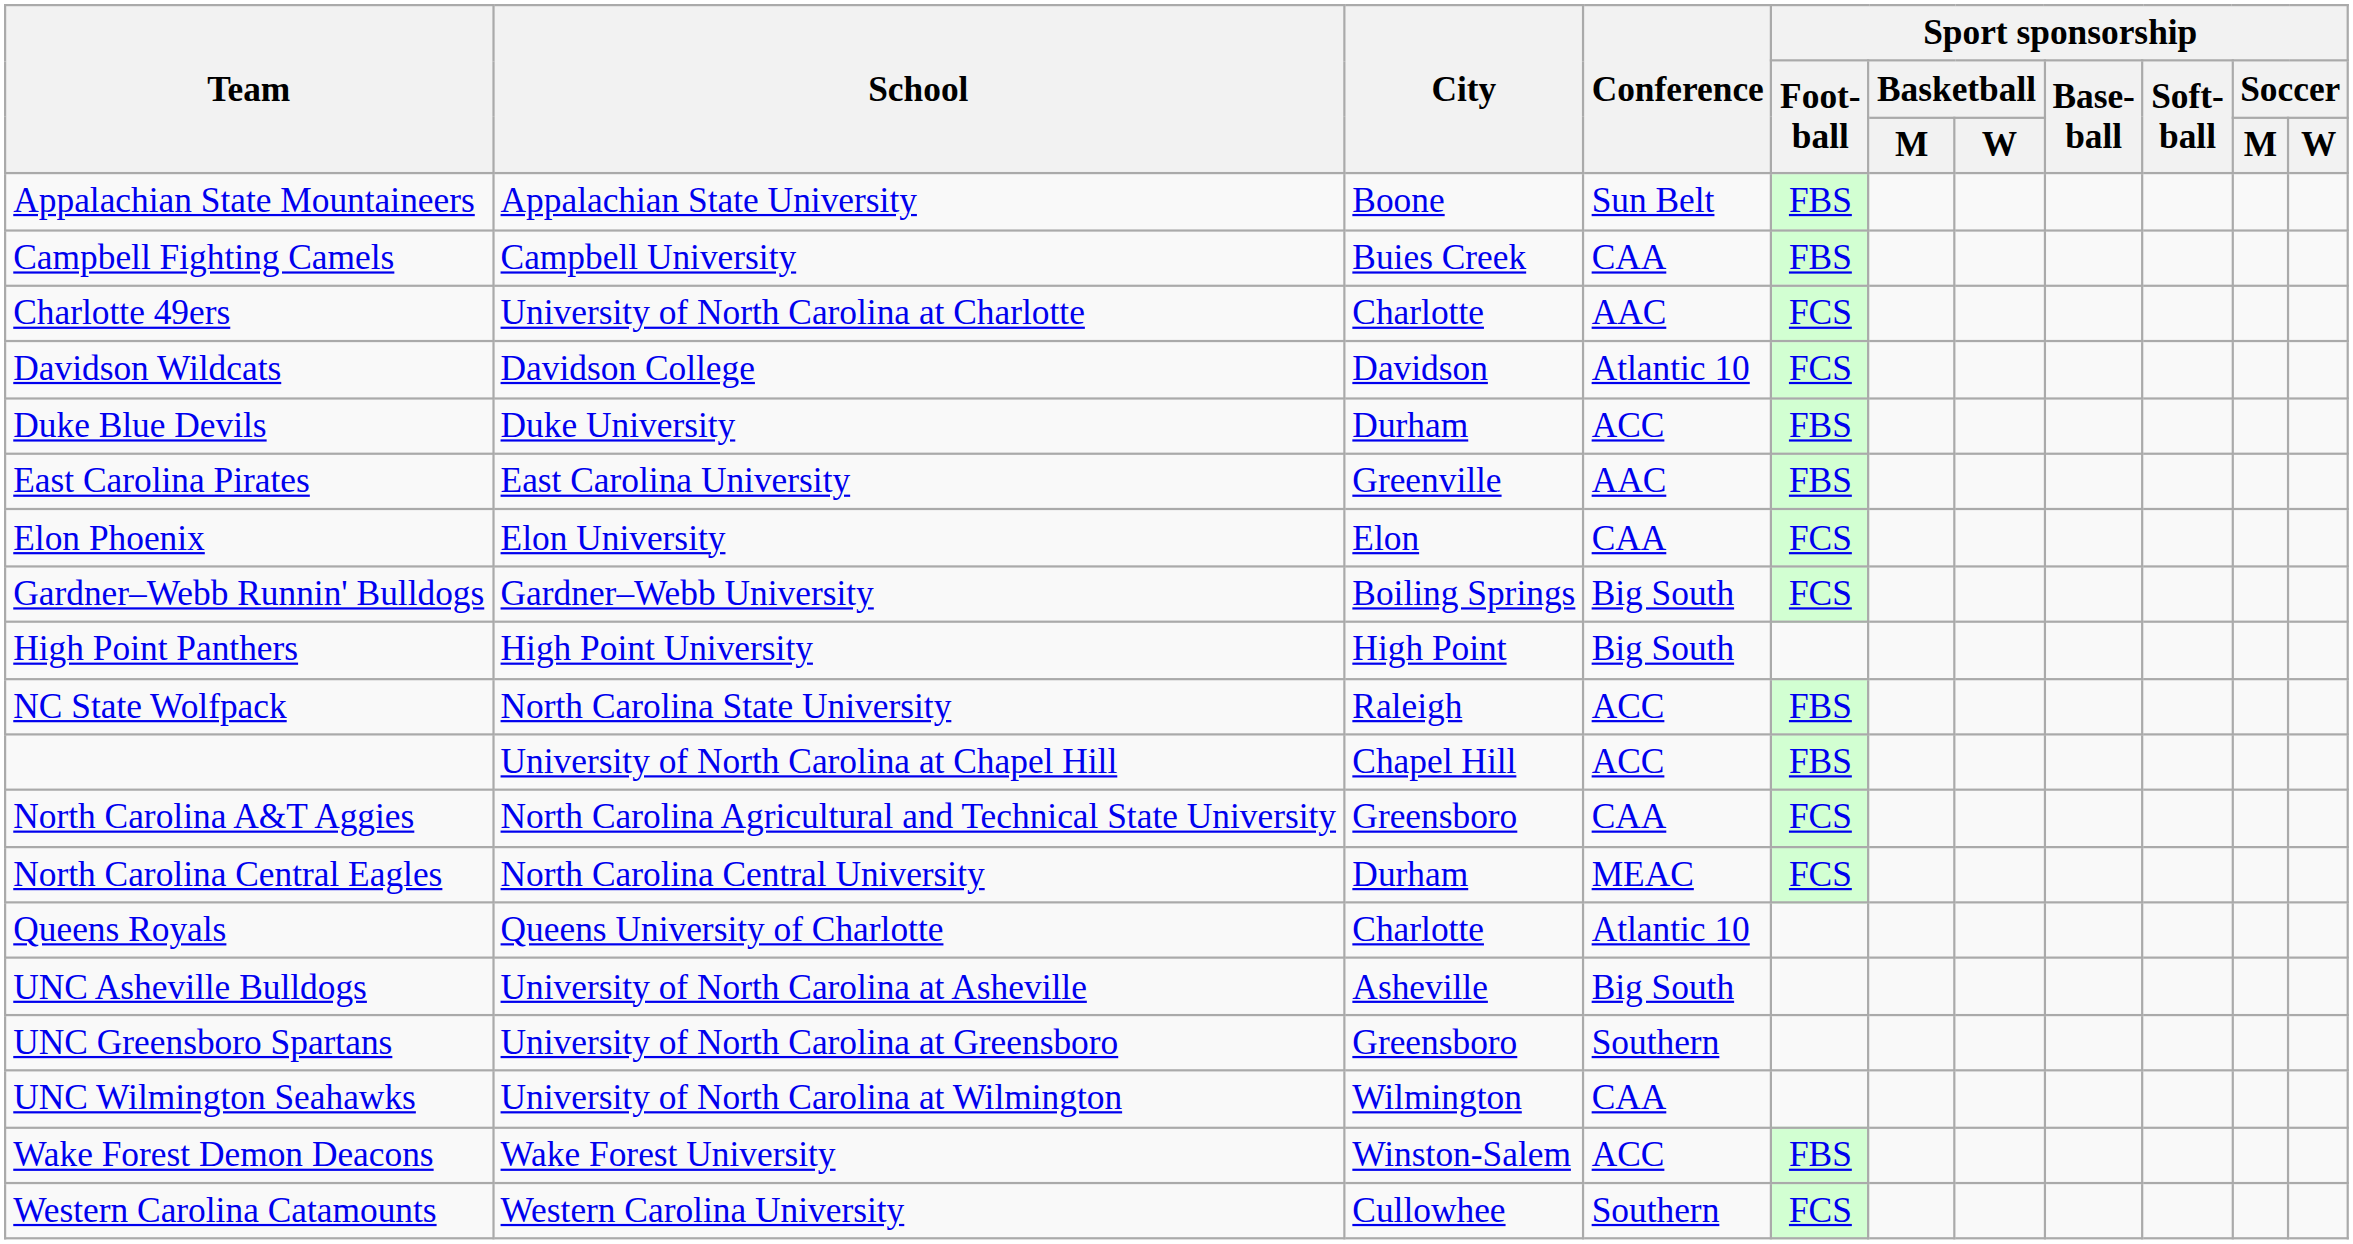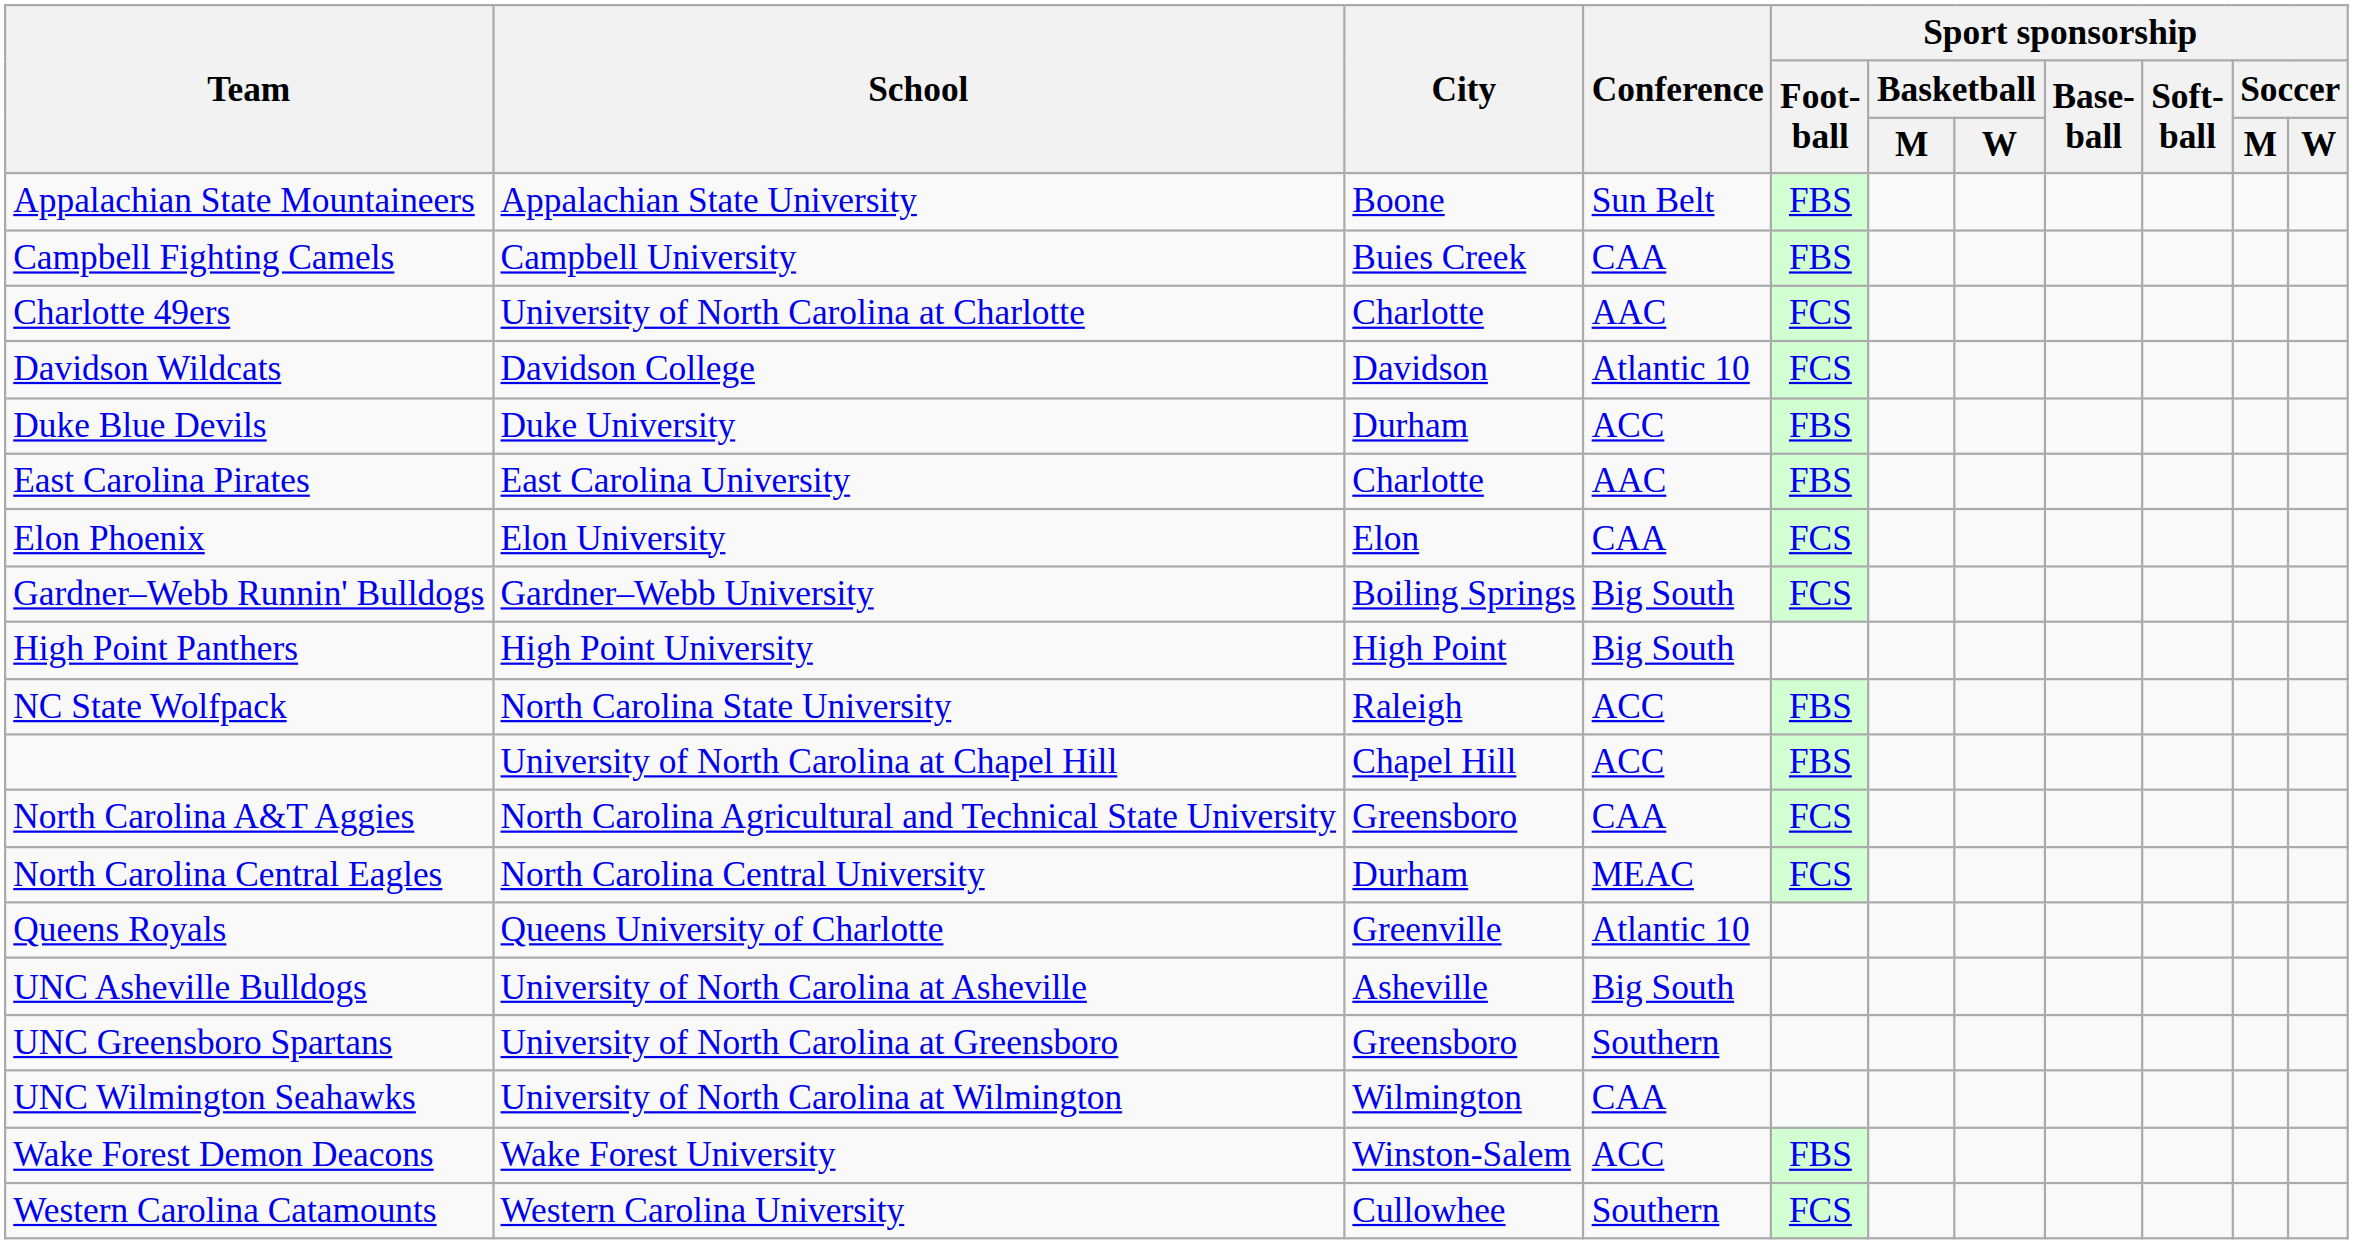 <table class="sortable wikitable">
 <tr>
 <th rowspan=3>Team</th>
 <th rowspan=3>School</th>
 <th rowspan=3>City</th>
 <th rowspan=3>Conference</th>
 <th colspan=7>Sport sponsorship</th>
 </tr>
 <tr>
 <th rowspan=2>Foot-<br>ball</th>
 <th colspan=2>Basketball</th>
 <th rowspan=2>Base-<br>ball</th>
 <th rowspan=2>Soft-<br>ball</th>
 <th colspan=2>Soccer</th>
 </tr>
 <tr>
 <th>M</th>
 <th>W</th>
 <th>M</th>
 <th>W</th>
 </tr>
 <tr>
 <td><a href='#'>Appalachian State Mountaineers</a></td>
 <td><a href='#'>Appalachian State University</a></td>
 <td><a href='#'>Boone</a></td>
 <td><a href='#'>Sun Belt</a></td>
 <td style="background:#D2FFD2; text-align:center"><a href='#'>FBS</a></td>
 <td></td>
 <td></td>
 <td></td>
 <td></td>
 <td></td>
 <td></td>
 </tr>
 <tr>
 <td><a href='#'>Campbell Fighting Camels</a></td>
 <td><a href='#'>Campbell University</a></td>
 <td><a href='#'>Buies Creek</a></td>
 <td><a href='#'>CAA</a></td>
 <td style="background:#D2FFD2; text-align:center"><a href='#'>FBS</a></td>
 <td></td>
 <td></td>
 <td></td>
 <td></td>
 <td></td>
 <td></td>
 </tr>
 <tr>
 <td><a href='#'>Charlotte 49ers</a></td>
 <td><a href='#'>University of North Carolina at Charlotte</a></td>
 <td><a href='#'>Charlotte</a></td>
 <td><a href='#'>AAC</a></td>
 <td style="background:#D2FFD2; text-align:center"><a href='#'>FCS</a></td>
 <td></td>
 <td></td>
 <td></td>
 <td></td>
 <td></td>
 <td></td>
 </tr>
 <tr>
 <td><a href='#'>Davidson Wildcats</a></td>
 <td><a href='#'>Davidson College</a></td>
 <td><a href='#'>Davidson</a></td>
 <td><a href='#'>Atlantic 10</a></td>
 <td style="background:#D2FFD2; text-align:center"><a href='#'>FCS</a> </td>
 <td></td>
 <td></td>
 <td></td>
 <td></td>
 <td></td>
 <td></td>
 </tr>
 <tr>
 <td><a href='#'>Duke Blue Devils</a></td>
 <td><a href='#'>Duke University</a></td>
 <td><a href='#'>Durham</a></td>
 <td><a href='#'>ACC</a></td>
 <td style="background:#D2FFD2; text-align:center"><a href='#'>FBS</a></td>
 <td></td>
 <td></td>
 <td></td>
 <td></td>
 <td></td>
 <td></td>
 </tr>
 <tr>
 <td><a href='#'>East Carolina Pirates</a></td>
 <td><a href='#'>East Carolina University</a></td>
-<td><a href='#'>Greenville</a></td>
+<td><a href='#'>Charlotte</a></td>
 <td><a href='#'>AAC</a></td>
 <td style="background:#D2FFD2; text-align:center"><a href='#'>FBS</a></td>
 <td></td>
 <td></td>
 <td></td>
 <td></td>
 <td></td>
 <td></td>
 </tr>
 <tr>
 <td><a href='#'>Elon Phoenix</a></td>
 <td><a href='#'>Elon University</a></td>
 <td><a href='#'>Elon</a></td>
 <td><a href='#'>CAA</a></td>
 <td style="background:#D2FFD2; text-align:center"><a href='#'>FCS</a> </td>
 <td></td>
 <td></td>
 <td></td>
 <td></td>
 <td></td>
 <td></td>
 </tr>
 <tr>
 <td><a href='#'>Gardner–Webb Runnin' Bulldogs</a></td>
 <td><a href='#'>Gardner–Webb University</a></td>
 <td><a href='#'>Boiling Springs</a></td>
 <td><a href='#'>Big South</a></td>
 <td style="background:#D2FFD2; text-align:center"><a href='#'>FCS</a></td>
 <td></td>
 <td></td>
 <td></td>
 <td></td>
 <td></td>
 <td></td>
 </tr>
 <tr>
 <td><a href='#'>High Point Panthers</a></td>
 <td><a href='#'>High Point University</a></td>
 <td><a href='#'>High Point</a></td>
 <td><a href='#'>Big South</a></td>
 <td></td>
 <td></td>
 <td></td>
 <td></td>
 <td></td>
 <td></td>
 <td></td>
 </tr>
 <tr>
 <td><a href='#'>NC State Wolfpack</a></td>
 <td><a href='#'>North Carolina State University</a></td>
 <td><a href='#'>Raleigh</a></td>
 <td><a href='#'>ACC</a></td>
 <td style="background:#D2FFD2; text-align:center"><a href='#'>FBS</a></td>
 <td></td>
 <td></td>
 <td></td>
 <td></td>
 <td></td>
 <td></td>
 </tr>
 <tr>
 <td></td>
 <td><a href='#'>University of North Carolina at Chapel Hill</a></td>
 <td><a href='#'>Chapel Hill</a></td>
 <td><a href='#'>ACC</a></td>
 <td style="background:#D2FFD2; text-align:center"><a href='#'>FBS</a></td>
 <td></td>
 <td></td>
 <td></td>
 <td></td>
 <td></td>
 <td></td>
 </tr>
 <tr>
 <td><a href='#'>North Carolina A&T Aggies</a></td>
 <td><a href='#'>North Carolina Agricultural and Technical State University</a></td>
 <td><a href='#'>Greensboro</a></td>
 <td><a href='#'>CAA</a></td>
 <td style="background:#D2FFD2; text-align:center"><a href='#'>FCS</a> </td>
 <td></td>
 <td></td>
 <td></td>
 <td></td>
 <td></td>
 <td></td>
 </tr>
 <tr>
 <td><a href='#'>North Carolina Central Eagles</a></td>
 <td><a href='#'>North Carolina Central University</a></td>
 <td><a href='#'>Durham</a></td>
 <td><a href='#'>MEAC</a></td>
 <td style="background:#D2FFD2; text-align:center"><a href='#'>FCS</a></td>
 <td></td>
 <td></td>
 <td></td>
 <td></td>
 <td></td>
 <td></td>
 </tr>
 <tr>
 <td><a href='#'>Queens Royals</a> </td>
 <td><a href='#'>Queens University of Charlotte</a></td>
-<td><a href='#'>Charlotte</a></td>
+<td><a href='#'>Greenville</a></td>
 <td><a href='#'>Atlantic 10</a></td>
 <td></td>
 <td></td>
 <td></td>
 <td></td>
 <td></td>
 <td></td>
 <td></td>
 </tr>
 <tr>
 <td><a href='#'>UNC Asheville Bulldogs</a></td>
 <td><a href='#'>University of North Carolina at Asheville</a></td>
 <td><a href='#'>Asheville</a></td>
 <td><a href='#'>Big South</a></td>
 <td></td>
 <td></td>
 <td></td>
 <td></td>
 <td></td>
 <td></td>
 <td></td>
 </tr>
 <tr>
 <td><a href='#'>UNC Greensboro Spartans</a></td>
 <td><a href='#'>University of North Carolina at Greensboro</a></td>
 <td><a href='#'>Greensboro</a></td>
 <td><a href='#'>Southern</a></td>
 <td></td>
 <td></td>
 <td></td>
 <td></td>
 <td></td>
 <td></td>
 <td></td>
 </tr>
 <tr>
 <td><a href='#'>UNC Wilmington Seahawks</a></td>
 <td><a href='#'>University of North Carolina at Wilmington</a></td>
 <td><a href='#'>Wilmington</a></td>
 <td><a href='#'>CAA</a></td>
 <td></td>
 <td></td>
 <td></td>
 <td></td>
 <td></td>
 <td></td>
 <td></td>
 </tr>
 <tr>
 <td><a href='#'>Wake Forest Demon Deacons</a></td>
 <td><a href='#'>Wake Forest University</a></td>
 <td><a href='#'>Winston-Salem</a></td>
 <td><a href='#'>ACC</a></td>
 <td style="background:#D2FFD2; text-align:center"><a href='#'>FBS</a></td>
 <td></td>
 <td></td>
 <td></td>
 <td></td>
 <td></td>
 <td></td>
 </tr>
 <tr>
 <td><a href='#'>Western Carolina Catamounts</a></td>
 <td><a href='#'>Western Carolina University</a></td>
 <td><a href='#'>Cullowhee</a></td>
 <td><a href='#'>Southern</a></td>
 <td style="background:#D2FFD2; text-align:center"><a href='#'>FCS</a></td>
 <td></td>
 <td></td>
 <td></td>
 <td></td>
 <td></td>
 <td></td>
 </tr>
 </table>
